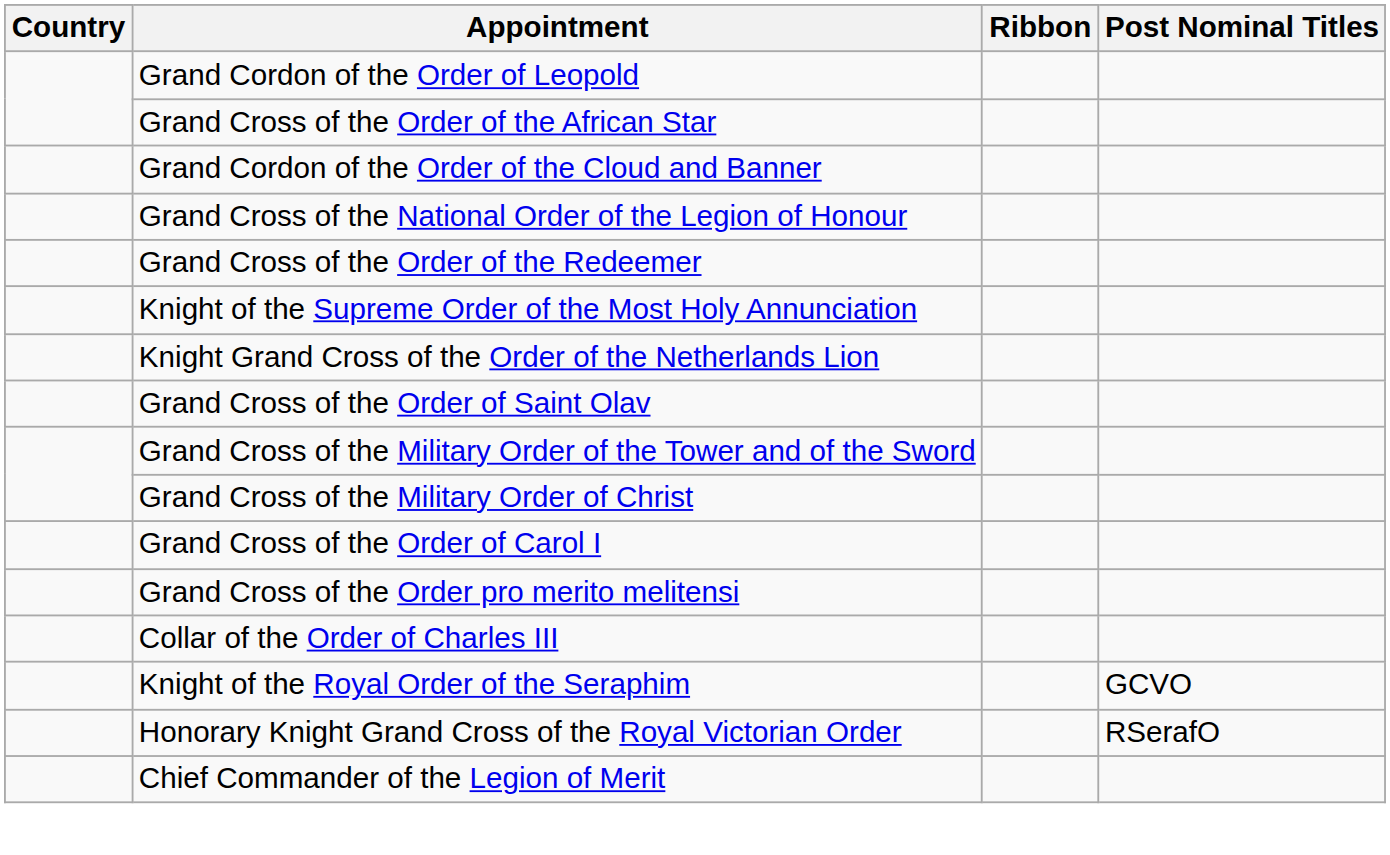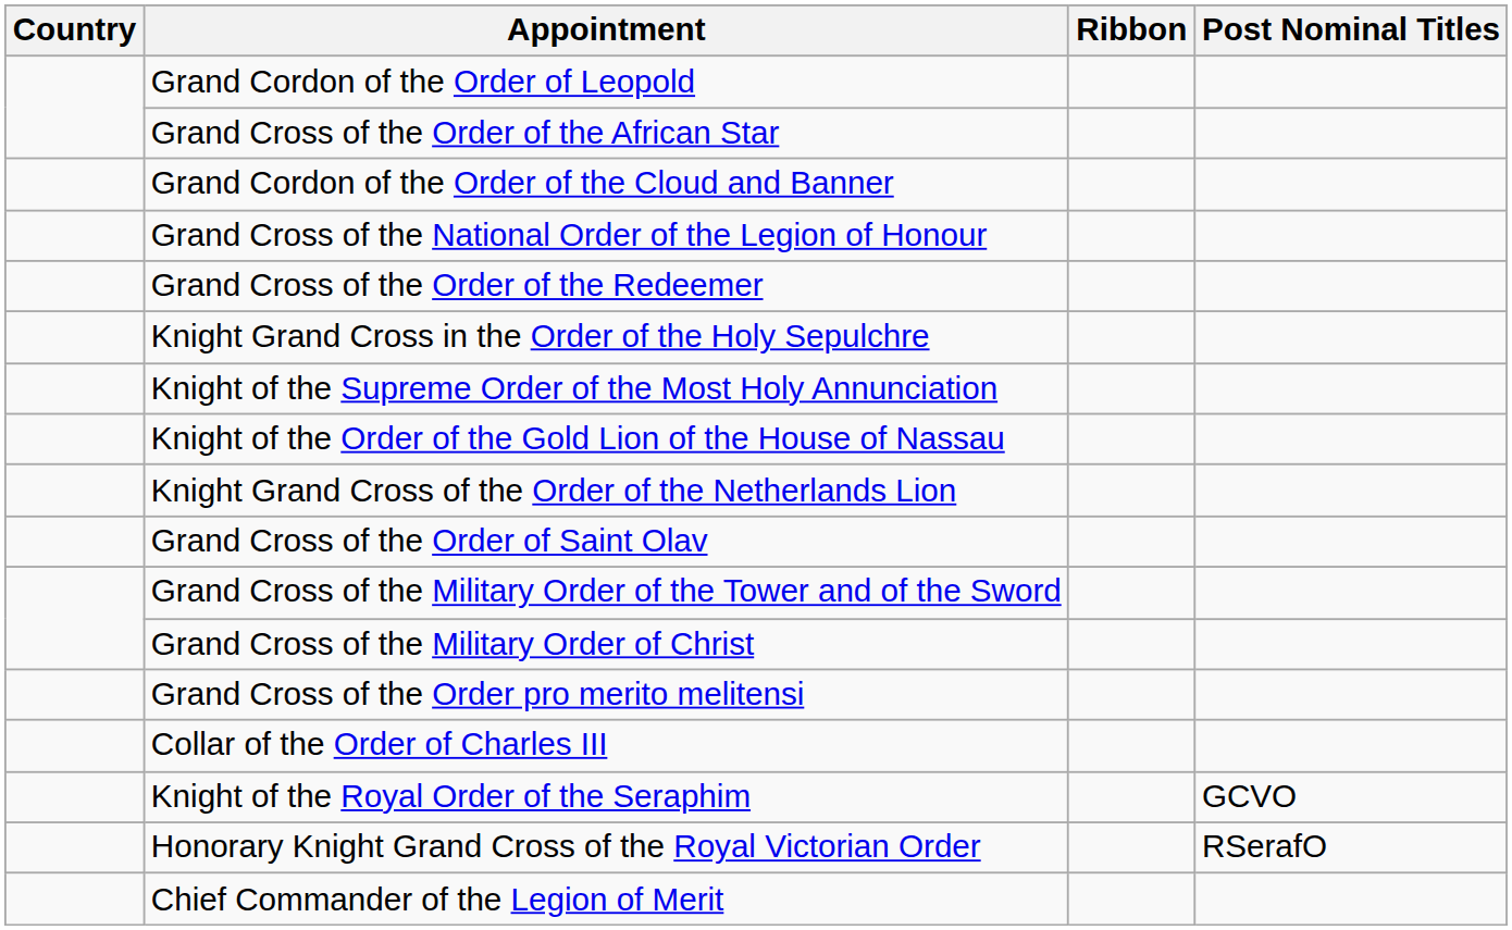 <table class="wikitable sortable">
 <tr>
 <th>Country</th>
 <th>Appointment</th>
 <th>Ribbon</th>
 <th>Post Nominal Titles</th>
 </tr>
 <tr>
 <td rowspan="2"></td>
 <td>Grand Cordon of the <a href='#'>Order of Leopold</a></td>
 <td></td>
 <td></td>
 </tr>
 <tr>
 <td>Grand Cross of the <a href='#'>Order of the African Star</a></td>
 <td></td>
 <td></td>
 </tr>
 <tr>
 <td></td>
 <td>Grand Cordon of the <a href='#'>Order of the Cloud and Banner</a></td>
 <td></td>
 <td></td>
 </tr>
 <tr>
 <td></td>
 <td>Grand Cross of the <a href='#'>National Order of the Legion of Honour</a></td>
 <td></td>
 <td></td>
 </tr>
 <tr>
 <td></td>
 <td>Grand Cross of the <a href='#'>Order of the Redeemer</a></td>
 <td></td>
 <td></td>
 </tr>
 <tr>
 <td></td>
+<td>Knight Grand Cross in the <a href='#'>Order of the Holy Sepulchre</a></td>
+<td></td>
+<td></td>
+</tr>
+<tr>
+<td></td>
 <td>Knight of the <a href='#'>Supreme Order of the Most Holy Annunciation</a></td>
+<td></td>
+<td></td>
+</tr>
+<tr>
+<td></td>
+<td>Knight of the <a href='#'>Order of the Gold Lion of the House of Nassau</a></td>
 <td></td>
 <td></td>
 </tr>
 <tr>
 <td></td>
 <td>Knight Grand Cross of the <a href='#'>Order of the Netherlands Lion</a></td>
 <td></td>
 <td></td>
 </tr>
 <tr>
 <td></td>
 <td>Grand Cross of the <a href='#'>Order of Saint Olav</a></td>
 <td></td>
 <td></td>
 </tr>
 <tr>
 <td rowspan="2"></td>
 <td>Grand Cross of the <a href='#'>Military Order of the Tower and of the Sword</a></td>
 <td></td>
 <td></td>
 </tr>
 <tr>
 <td>Grand Cross of the <a href='#'>Military Order of Christ</a></td>
-<td></td>
-<td></td>
-</tr>
-<tr>
-<td></td>
-<td>Grand Cross of the <a href='#'>Order of Carol I</a></td>
 <td></td>
 <td></td>
 </tr>
 <tr>
 <td></td>
 <td>Grand Cross of the <a href='#'>Order pro merito melitensi</a></td>
 <td></td>
 <td></td>
 </tr>
 <tr>
 <td></td>
 <td>Collar of the <a href='#'>Order of Charles III</a></td>
 <td></td>
 <td></td>
 </tr>
 <tr>
 <td></td>
 <td>Knight of the <a href='#'>Royal Order of the Seraphim</a></td>
 <td></td>
 <td>GCVO</td>
 </tr>
 <tr>
 <td></td>
 <td>Honorary Knight Grand Cross of the <a href='#'>Royal Victorian Order</a></td>
 <td></td>
 <td>RSerafO</td>
 </tr>
 <tr>
 <td></td>
 <td>Chief Commander of the <a href='#'>Legion of Merit</a></td>
 <td></td>
 <td></td>
 </tr>
 </table>
